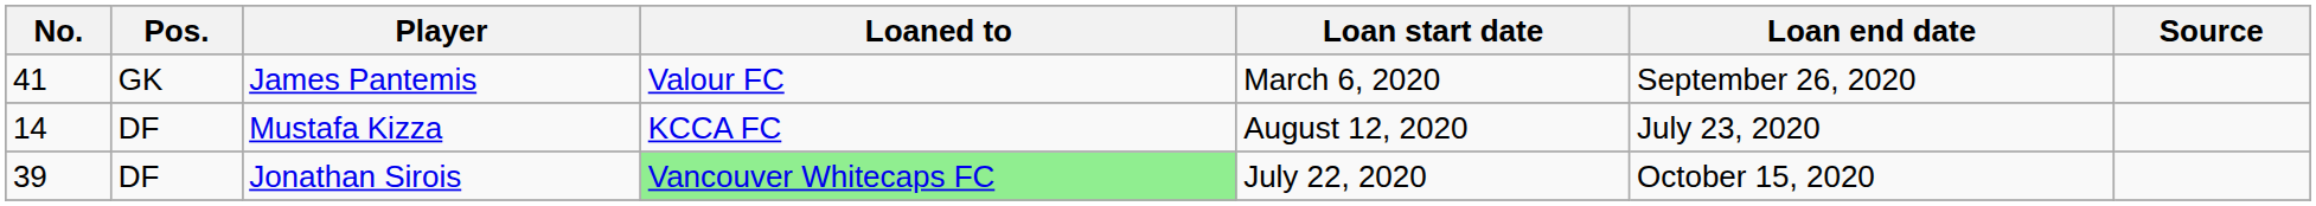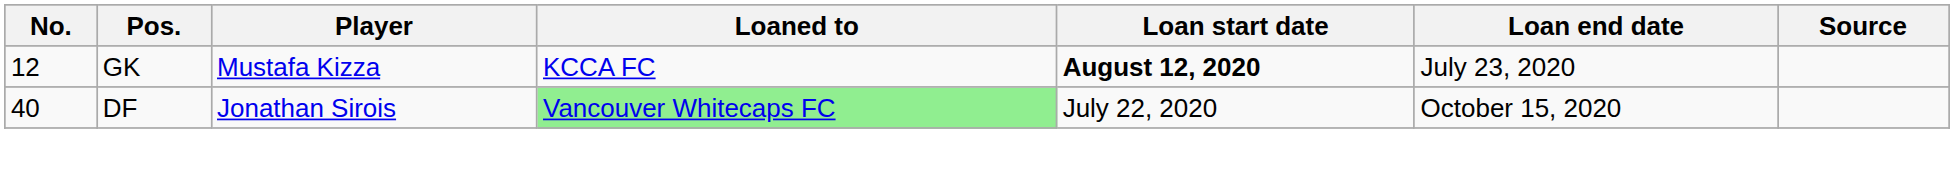 <table class="wikitable sortable" style="width:90%; text-align:center; font-size:95%; text-align:left;">
 <tr>
 <th>No.</th>
 <th>Pos.</th>
 <th>Player</th>
 <th>Loaned to</th>
 <th>Loan start date</th>
 <th>Loan end date</th>
 <th>Source</th>
 </tr>
 <tr>
-<td>41</td>
+<td>12</td>
 <td>GK</td>
-<td> <a href='#'>James Pantemis</a></td>
-<td> <a href='#'>Valour FC</a></td>
-<td>March 6, 2020</td>
-<td>September 26, 2020</td>
-<td></td>
-</tr>
-<tr>
-<td>14</td>
-<td>DF</td>
 <td> <a href='#'>Mustafa Kizza</a></td>
 <td> <a href='#'>KCCA FC</a></td>
-<td>August 12, 2020</td>
+<td><strong>August 12, 2020</strong></td>
 <td>July 23, 2020</td>
 <td></td>
 </tr>
 <tr>
-<td>39</td>
+<td>40</td>
 <td>DF</td>
 <td> <a href='#'>Jonathan Sirois</a></td>
 <td style="background: lightgreen;"> <a href='#'>Vancouver Whitecaps FC</a></td>
 <td>July 22, 2020</td>
 <td>October 15, 2020</td>
 <td></td>
 </tr>
 </table>
